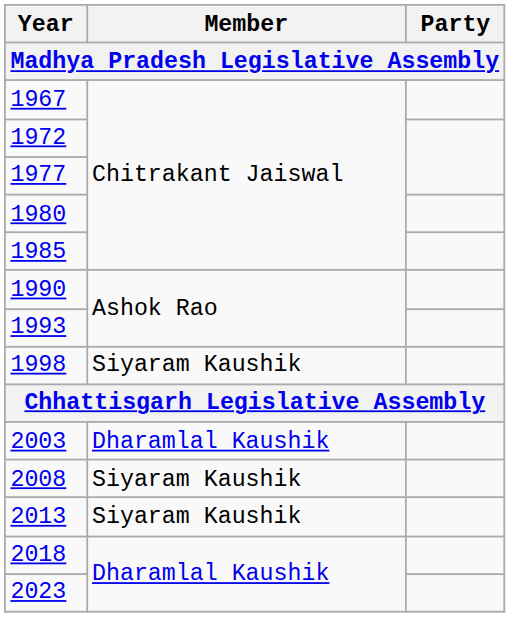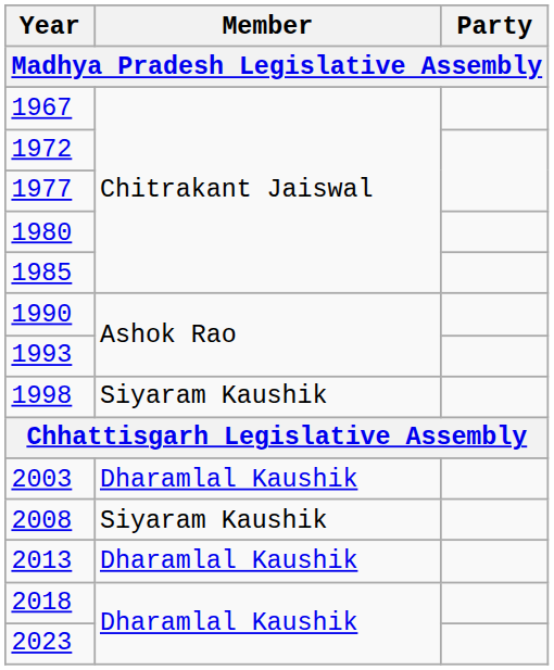 <table class="wikitable">
 <tr>
 <th>Year</th>
 <th>Member</th>
 <th colspan="2">Party</th>
 </tr>
 <tr>
 <th colspan=4><a href='#'>Madhya Pradesh Legislative Assembly</a></th>
 </tr>
 <tr>
 <td><a href='#'>1967</a></td>
 <td rowspan="5">Chitrakant Jaiswal</td>
 <td></td>
 </tr>
 <tr>
 <td><a href='#'>1972</a></td>
 </tr>
 <tr>
 <td><a href='#'>1977</a></td>
 </tr>
 <tr>
 <td><a href='#'>1980</a></td>
 <td></td>
 </tr>
 <tr>
 <td><a href='#'>1985</a></td>
 <td></td>
 </tr>
 <tr>
 <td><a href='#'>1990</a></td>
 <td rowspan="2">Ashok Rao</td>
 <td></td>
 </tr>
 <tr>
 <td><a href='#'>1993</a></td>
 <td></td>
 </tr>
 <tr>
 <td><a href='#'>1998</a></td>
 <td>Siyaram Kaushik</td>
 <td></td>
 </tr>
 <tr>
 <th colspan=4><a href='#'>Chhattisgarh Legislative Assembly</a></th>
 </tr>
 <tr>
 <td><a href='#'>2003</a></td>
 <td><a href='#'>Dharamlal Kaushik</a></td>
 <td></td>
 </tr>
 <tr>
 <td><a href='#'>2008</a></td>
 <td>Siyaram Kaushik</td>
 <td></td>
 </tr>
 <tr>
 <td><a href='#'>2013</a></td>
-<td>Siyaram Kaushik</td>
+<td><a href='#'>Dharamlal Kaushik</a></td>
 <td></td>
 </tr>
 <tr>
 <td><a href='#'>2018</a></td>
 <td rowspan="2"><a href='#'>Dharamlal Kaushik</a></td>
 <td></td>
 </tr>
 <tr>
 <td><a href='#'>2023</a></td>
 </tr>
 </table>
